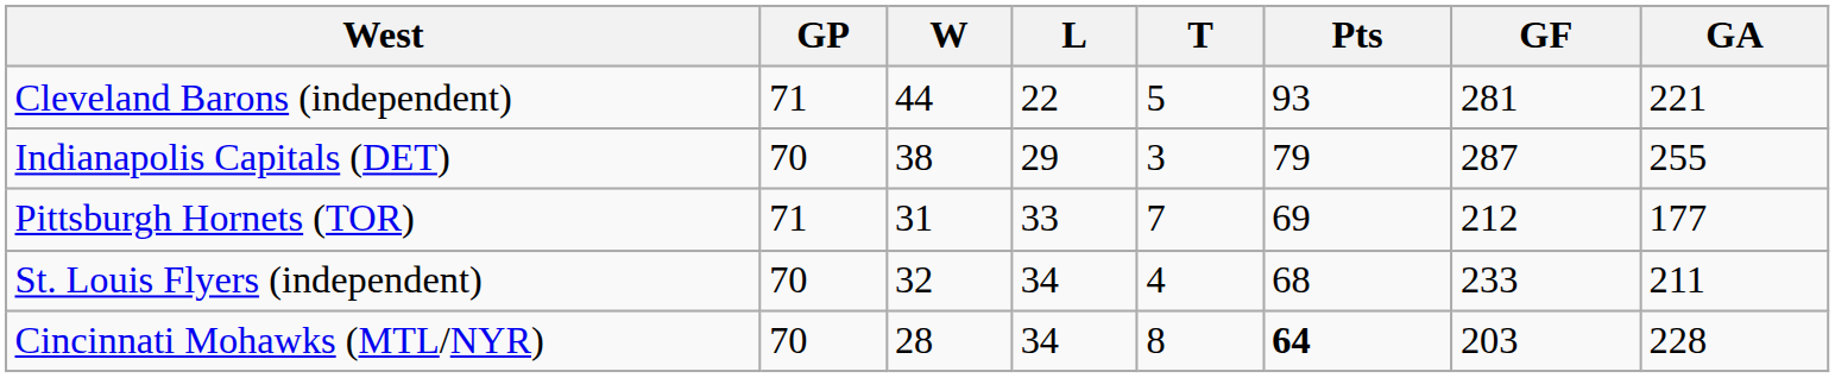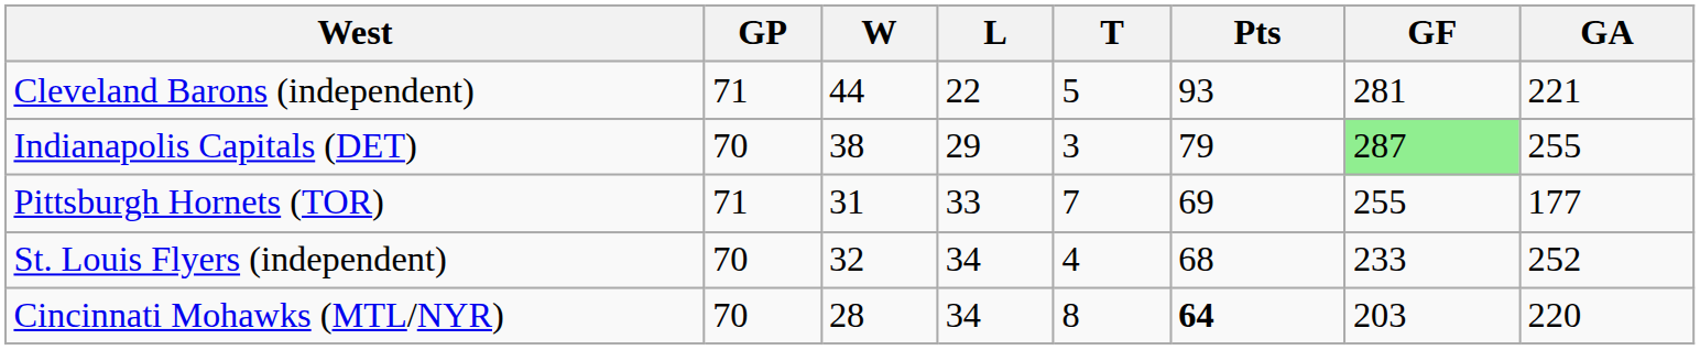 <table class="wikitable">
 <tr>
 <th bgcolor="#DDDDFF" width="30%">West</th>
 <th bgcolor="#DDDDFF" width="5%">GP</th>
 <th bgcolor="#DDDDFF" width="5%">W</th>
 <th bgcolor="#DDDDFF" width="5%">L</th>
 <th bgcolor="#DDDDFF" width="5%">T</th>
 <th bgcolor="#DDDDFF" width="7.5%">Pts</th>
 <th bgcolor="#DDDDFF" width="7.5%">GF</th>
 <th bgcolor="#DDDDFF" width="7.5%">GA</th>
 </tr>
 <tr>
 <td><a href='#'>Cleveland Barons</a> (independent)</td>
 <td>71</td>
 <td>44</td>
 <td>22</td>
 <td>5</td>
 <td>93</td>
 <td>281</td>
 <td>221</td>
 </tr>
 <tr>
 <td><a href='#'>Indianapolis Capitals</a> (<a href='#'>DET</a>)</td>
 <td>70</td>
 <td>38</td>
 <td>29</td>
 <td>3</td>
 <td>79</td>
-<td>287</td>
+<td style="background: lightgreen;">287</td>
 <td>255</td>
 </tr>
 <tr>
 <td><a href='#'>Pittsburgh Hornets</a> (<a href='#'>TOR</a>)</td>
 <td>71</td>
 <td>31</td>
 <td>33</td>
 <td>7</td>
 <td>69</td>
-<td>212</td>
+<td>255</td>
 <td>177</td>
 </tr>
 <tr>
 <td><a href='#'>St. Louis Flyers</a> (independent)</td>
 <td>70</td>
 <td>32</td>
 <td>34</td>
 <td>4</td>
 <td>68</td>
 <td>233</td>
-<td>211</td>
+<td>252</td>
 </tr>
 <tr>
 <td><a href='#'>Cincinnati Mohawks</a> (<a href='#'>MTL</a>/<a href='#'>NYR</a>)</td>
 <td>70</td>
 <td>28</td>
 <td>34</td>
 <td>8</td>
 <td><strong>64</strong></td>
 <td>203</td>
-<td>228</td>
+<td>220</td>
 </tr>
 </table>
